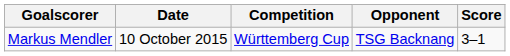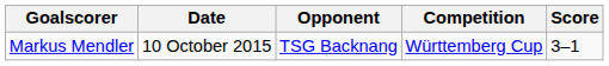 <table class="wikitable">
 <tr>
 <th>Goalscorer</th>
 <th>Date</th>
+<th>Opponent</th>
 <th>Competition</th>
-<th>Opponent</th>
 <th>Score</th>
 </tr>
 <tr>
 <td><a href='#'>Markus Mendler</a></td>
 <td>10 October 2015</td>
+<td><a href='#'>TSG Backnang</a></td>
 <td><a href='#'>Württemberg Cup</a></td>
-<td><a href='#'>TSG Backnang</a></td>
 <td>3–1</td>
 </tr>
 </table>
